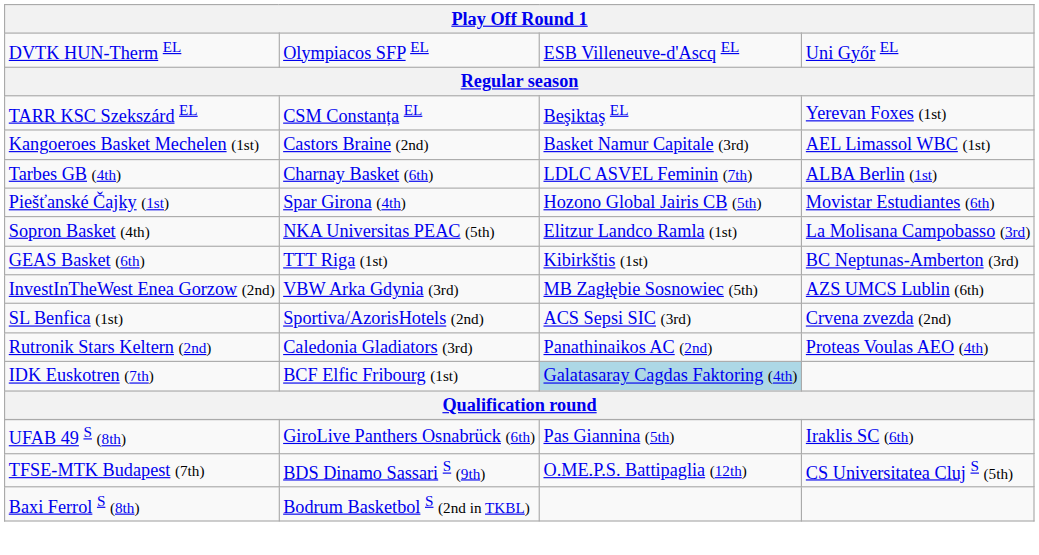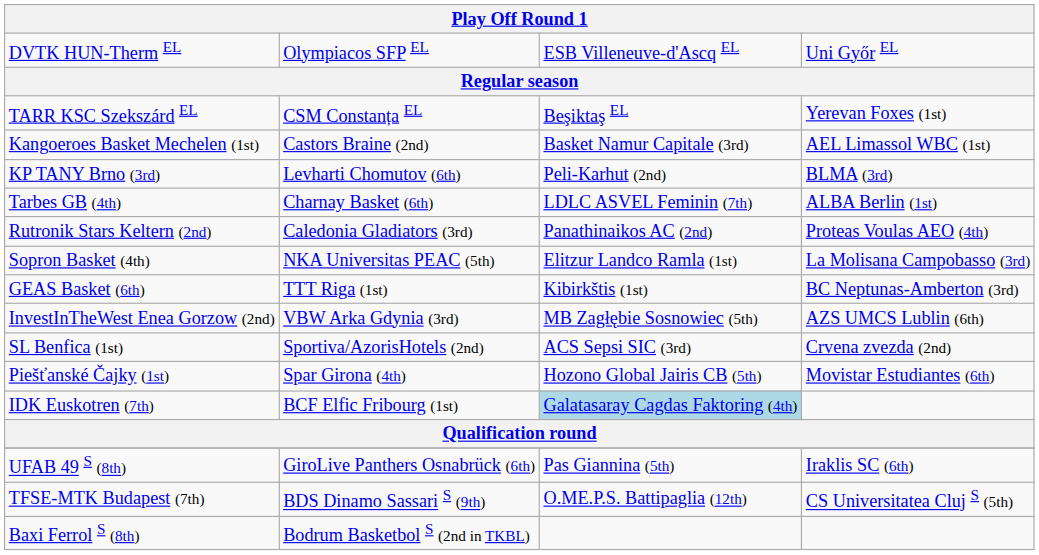 <table class="wikitable">
 <tr>
 <th colspan=4><a href='#'>Play Off Round 1</a></th>
 </tr>
 <tr>
 <td> <a href='#'>DVTK HUN-Therm</a> <sup><a href='#'>EL</a></sup></td>
 <td> <a href='#'>Olympiacos SFP</a> <sup><a href='#'>EL</a></sup></td>
 <td> <a href='#'>ESB Villeneuve-d'Ascq</a> <sup><a href='#'>EL</a></sup></td>
 <td> <a href='#'>Uni Győr</a> <sup><a href='#'>EL</a></sup></td>
 </tr>
 <tr>
 <th colspan=4><a href='#'>Regular season</a></th>
 </tr>
 <tr>
 <td> <a href='#'>TARR KSC Szekszárd</a> <sup><a href='#'>EL</a></sup></td>
 <td> <a href='#'>CSM Constanța</a> <sup><a href='#'>EL</a></sup></td>
 <td> <a href='#'>Beşiktaş</a> <sup><a href='#'>EL</a></sup></td>
 <td> <a href='#'>Yerevan Foxes</a> <small>(1st)</small></td>
 </tr>
 <tr>
 <td> <a href='#'>Kangoeroes Basket Mechelen</a> <small>(1st)</small></td>
 <td> <a href='#'>Castors Braine</a> <small>(2nd)</small></td>
 <td> <a href='#'>Basket Namur Capitale</a> <small>(3rd)</small></td>
 <td> <a href='#'>AEL Limassol WBC</a> <small>(1st)</small></td>
 </tr>
 <tr>
+<td> <a href='#'>KP TANY Brno</a> <small>(<a href='#'>3rd</a>)</small></td>
+<td> <a href='#'>Levharti Chomutov</a> <small>(<a href='#'>6th</a>)</small></td>
+<td> <a href='#'>Peli-Karhut</a> <small>(2nd)</small></td>
+<td> <a href='#'>BLMA</a> <small>(<a href='#'>3rd</a>)</small></td>
+</tr>
+<tr>
 <td> <a href='#'>Tarbes GB</a> <small>(<a href='#'>4th</a>)</small></td>
 <td> <a href='#'>Charnay Basket</a> <small>(<a href='#'>6th</a>)</small></td>
 <td> <a href='#'>LDLC ASVEL Feminin</a> <small>(<a href='#'>7th</a>)</small></td>
 <td> <a href='#'>ALBA Berlin</a> <small>(<a href='#'>1st</a>)</small></td>
 </tr>
 <tr>
-<td> <a href='#'>Piešťanské Čajky</a> <small>(<a href='#'>1st</a>)</small></td>
-<td> <a href='#'>Spar Girona</a> <small>(<a href='#'>4th</a>)</small></td>
-<td> <a href='#'>Hozono Global Jairis CB</a> <small>(<a href='#'>5th</a>)</small></td>
-<td> <a href='#'>Movistar Estudiantes</a> <small>(<a href='#'>6th</a>)</small></td>
+<td> <a href='#'>Rutronik Stars Keltern</a> <small>(<a href='#'>2nd</a>)</small></td>
+<td> <a href='#'>Caledonia Gladiators</a> <small>(3rd)</small></td>
+<td> <a href='#'>Panathinaikos AC</a> <small>(<a href='#'>2nd</a>)</small></td>
+<td> <a href='#'>Proteas Voulas AEO</a> <small>(<a href='#'>4th</a>)</small></td>
 </tr>
 <tr>
 <td> <a href='#'>Sopron Basket</a> <small>(4th)</small></td>
 <td> <a href='#'>NKA Universitas PEAC</a> <small>(5th)</small></td>
 <td> <a href='#'>Elitzur Landco Ramla</a> <small>(1st)</small></td>
 <td> <a href='#'>La Molisana Campobasso</a>   <small>(<a href='#'>3rd</a>)</small></td>
 </tr>
 <tr>
 <td> <a href='#'>GEAS Basket</a> <small>(<a href='#'>6th</a>)</small></td>
 <td> <a href='#'>TTT Riga</a> <small>(1st)</small></td>
 <td> <a href='#'>Kibirkštis</a> <small>(1st)</small></td>
 <td> <a href='#'>BC Neptunas-Amberton</a> <small>(3rd)</small></td>
 </tr>
 <tr>
 <td> <a href='#'>InvestInTheWest Enea Gorzow</a> <small>(2nd)</small></td>
 <td> <a href='#'>VBW Arka Gdynia</a> <small>(3rd)</small></td>
 <td> <a href='#'>MB Zagłębie Sosnowiec</a> <small>(5th)</small></td>
 <td> <a href='#'>AZS UMCS Lublin</a> <small>(6th)</small></td>
 </tr>
 <tr>
 <td> <a href='#'>SL Benfica</a> <small>(1st)</small></td>
 <td> <a href='#'>Sportiva/AzorisHotels</a> <small>(2nd)</small></td>
 <td> <a href='#'>ACS Sepsi SIC</a> <small>(3rd)</small></td>
 <td> <a href='#'>Crvena zvezda</a> <small>(2nd)</small></td>
 </tr>
 <tr>
-<td> <a href='#'>Rutronik Stars Keltern</a> <small>(<a href='#'>2nd</a>)</small></td>
-<td> <a href='#'>Caledonia Gladiators</a> <small>(3rd)</small></td>
-<td> <a href='#'>Panathinaikos AC</a> <small>(<a href='#'>2nd</a>)</small></td>
-<td> <a href='#'>Proteas Voulas AEO</a> <small>(<a href='#'>4th</a>)</small></td>
+<td> <a href='#'>Piešťanské Čajky</a> <small>(<a href='#'>1st</a>)</small></td>
+<td> <a href='#'>Spar Girona</a> <small>(<a href='#'>4th</a>)</small></td>
+<td> <a href='#'>Hozono Global Jairis CB</a> <small>(<a href='#'>5th</a>)</small></td>
+<td> <a href='#'>Movistar Estudiantes</a> <small>(<a href='#'>6th</a>)</small></td>
 </tr>
 <tr>
 <td> <a href='#'>IDK Euskotren</a> <small>(<a href='#'>7th</a>)</small></td>
 <td> <a href='#'>BCF Elfic Fribourg</a> <small>(1st)</small></td>
 <td style="background: lightblue;"> <a href='#'>Galatasaray Cagdas Faktoring</a> <small>(<a href='#'>4th</a>)</small></td>
 <td></td>
 </tr>
 <tr>
 <th colspan=4><a href='#'>Qualification round</a></th>
 </tr>
 <tr>
 </tr>
 <tr>
 <td> <a href='#'>UFAB 49</a> <sup><a href='#'>S</a></sup> <small>(<a href='#'>8th</a>)</small></td>
 <td> <a href='#'>GiroLive Panthers Osnabrück</a> <small>(<a href='#'>6th</a>)</small></td>
 <td> <a href='#'>Pas Giannina</a> <small>(<a href='#'>5th</a>)</small></td>
 <td> <a href='#'>Iraklis SC</a> <small>(<a href='#'>6th</a>)</small></td>
 </tr>
 <tr>
 <td> <a href='#'>TFSE-MTK Budapest</a> <small>(7th)</small></td>
 <td> <a href='#'>BDS Dinamo Sassari</a> <sup><a href='#'>S</a></sup> <small>(<a href='#'>9th</a>)</small></td>
 <td> <a href='#'>O.ME.P.S. Battipaglia</a> <small>(<a href='#'>12th</a>)</small></td>
 <td> <a href='#'>CS Universitatea Cluj</a> <sup><a href='#'>S</a></sup> <small>(5th)</small></td>
 </tr>
 <tr>
 <td> <a href='#'>Baxi Ferrol</a> <sup><a href='#'>S</a></sup> <small>(<a href='#'>8th</a>)</small></td>
 <td> <a href='#'>Bodrum Basketbol</a> <sup><a href='#'>S</a></sup> <small>(2nd in <a href='#'>TKBL</a>)</small></td>
 <td></td>
 <td></td>
 </tr>
 </table>
